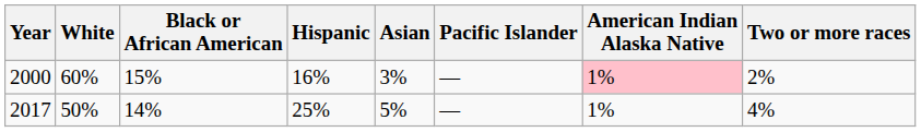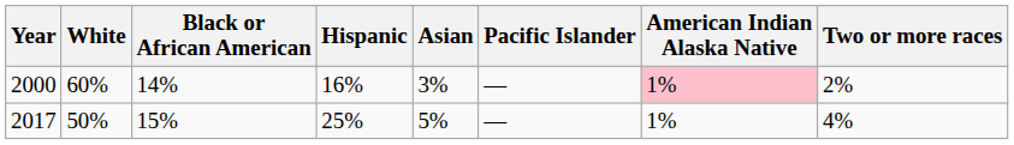 <table class="wikitable">
 <tr>
 <th>Year</th>
 <th>White</th>
 <th>Black or<br>African American</th>
 <th>Hispanic</th>
 <th>Asian</th>
 <th>Pacific Islander</th>
 <th>American Indian<br>Alaska Native</th>
 <th>Two or more races</th>
 </tr>
 <tr>
 <td>2000</td>
 <td>60%</td>
-<td>15%</td>
+<td>14%</td>
 <td>16%</td>
 <td>3%</td>
 <td>—</td>
 <td style="background: pink;">1%</td>
 <td>2%</td>
 </tr>
 <tr>
 <td>2017</td>
 <td>50%</td>
-<td>14%</td>
+<td>15%</td>
 <td>25%</td>
 <td>5%</td>
 <td>—</td>
 <td>1%</td>
 <td>4%</td>
 </tr>
 </table>
